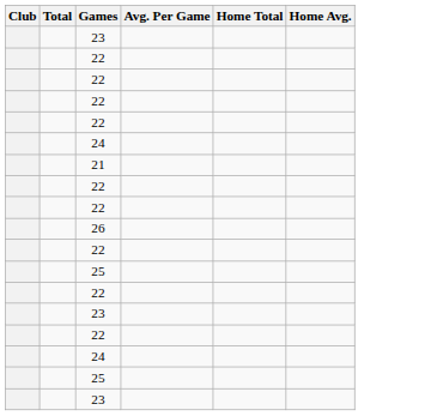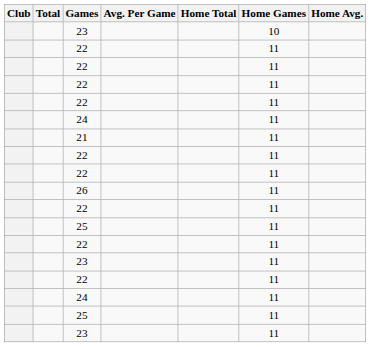 <table class="wikitable plainrowheaders sortable" style="text-align:center;">
 <tr>
 <th>Club</th>
 <th>Total</th>
 <th>Games</th>
 <th>Avg. Per Game</th>
 <th>Home Total</th>
+<th>Home Games</th>
 <th>Home Avg.</th>
 </tr>
 <tr>
 <th scope="row"></th>
 <td></td>
 <td>23</td>
 <td></td>
 <td></td>
+<td>10</td>
 <td></td>
 </tr>
 <tr>
 <th scope="row"></th>
 <td></td>
 <td>22</td>
 <td></td>
 <td></td>
+<td>11</td>
 <td></td>
 </tr>
 <tr>
 <th scope="row"></th>
 <td></td>
 <td>22</td>
 <td></td>
 <td></td>
+<td>11</td>
 <td></td>
 </tr>
 <tr>
 <th scope="row"></th>
 <td></td>
 <td>22</td>
 <td></td>
 <td></td>
+<td>11</td>
 <td></td>
 </tr>
 <tr>
 <th scope="row"></th>
 <td></td>
 <td>22</td>
 <td></td>
 <td></td>
+<td>11</td>
 <td></td>
 </tr>
 <tr>
 <th scope="row"></th>
 <td></td>
 <td>24</td>
 <td></td>
 <td></td>
+<td>11</td>
 <td></td>
 </tr>
 <tr>
 <th scope="row"></th>
 <td></td>
 <td>21</td>
 <td></td>
 <td></td>
+<td>11</td>
 <td></td>
 </tr>
 <tr>
 <th scope="row"></th>
 <td></td>
 <td>22</td>
 <td></td>
 <td></td>
+<td>11</td>
 <td></td>
 </tr>
 <tr>
 <th scope="row"></th>
 <td></td>
 <td>22</td>
 <td></td>
 <td></td>
+<td>11</td>
 <td></td>
 </tr>
 <tr>
 <th scope="row"></th>
 <td></td>
 <td>26</td>
 <td></td>
 <td></td>
+<td>11</td>
 <td></td>
 </tr>
 <tr>
 <th scope="row"></th>
 <td></td>
 <td>22</td>
 <td></td>
 <td></td>
+<td>11</td>
 <td></td>
 </tr>
 <tr>
 <th scope="row"></th>
 <td></td>
 <td>25</td>
 <td></td>
 <td></td>
+<td>11</td>
 <td></td>
 </tr>
 <tr>
 <th scope="row"></th>
 <td></td>
 <td>22</td>
 <td></td>
 <td></td>
+<td>11</td>
 <td></td>
 </tr>
 <tr>
 <th scope="row"></th>
 <td></td>
 <td>23</td>
 <td></td>
 <td></td>
+<td>11</td>
 <td></td>
 </tr>
 <tr>
 <th scope="row"></th>
 <td></td>
 <td>22</td>
 <td></td>
 <td></td>
+<td>11</td>
 <td></td>
 </tr>
 <tr>
 <th scope="row"></th>
 <td></td>
 <td>24</td>
 <td></td>
 <td></td>
+<td>11</td>
 <td></td>
 </tr>
 <tr>
 <th scope="row"></th>
 <td></td>
 <td>25</td>
 <td></td>
 <td></td>
+<td>11</td>
 <td></td>
 </tr>
 <tr>
 <th scope="row"></th>
 <td></td>
 <td>23</td>
 <td></td>
 <td></td>
+<td>11</td>
 <td></td>
 </tr>
 </table>
